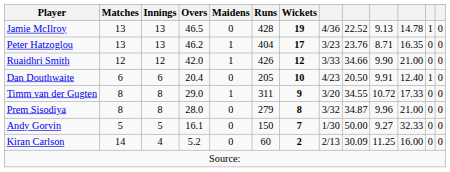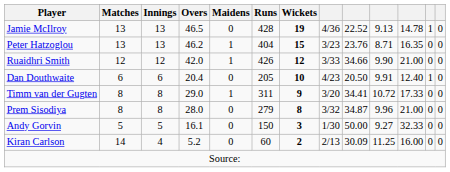 <table class="wikitable" style="text-align:center">
 <tr>
 <th>Player</th>
 <th>Matches</th>
 <th>Innings</th>
 <th>Overs</th>
 <th>Maidens</th>
 <th>Runs</th>
 <th>Wickets</th>
 <th></th>
 <th></th>
 <th></th>
 <th></th>
 <th></th>
 <th></th>
 </tr>
 <tr>
 <td align="left"><a href='#'>Jamie McIlroy</a></td>
 <td>13</td>
 <td>13</td>
 <td>46.5</td>
 <td>0</td>
 <td>428</td>
 <td><strong>19</strong></td>
 <td>4/36</td>
 <td>22.52</td>
 <td>9.13</td>
 <td>14.78</td>
 <td>1</td>
 <td>0</td>
 </tr>
 <tr>
 <td align="left"><a href='#'>Peter Hatzoglou</a></td>
 <td>13</td>
 <td>13</td>
 <td>46.2</td>
 <td>1</td>
 <td>404</td>
-<td><strong>17</strong></td>
+<td><strong>15</strong></td>
 <td>3/23</td>
 <td>23.76</td>
 <td>8.71</td>
 <td>16.35</td>
 <td>0</td>
 <td>0</td>
 </tr>
 <tr>
 <td align="left"><a href='#'>Ruaidhri Smith</a></td>
 <td>12</td>
 <td>12</td>
 <td>42.0</td>
 <td>1</td>
 <td>426</td>
 <td><strong>12</strong></td>
 <td>3/33</td>
 <td>34.66</td>
 <td>9.90</td>
 <td>21.00</td>
 <td>0</td>
 <td>0</td>
 </tr>
 <tr>
 <td align="left"><a href='#'>Dan Douthwaite</a></td>
 <td>6</td>
 <td>6</td>
 <td>20.4</td>
 <td>0</td>
 <td>205</td>
 <td><strong>10</strong></td>
 <td>4/23</td>
 <td>20.50</td>
 <td>9.91</td>
 <td>12.40</td>
 <td>1</td>
 <td>0</td>
 </tr>
 <tr>
 <td align="left"><a href='#'>Timm van der Gugten</a></td>
 <td>8</td>
 <td>8</td>
 <td>29.0</td>
 <td>1</td>
 <td>311</td>
 <td><strong>9</strong></td>
 <td>3/20</td>
-<td>34.55</td>
+<td>34.41</td>
 <td>10.72</td>
 <td>17.33</td>
 <td>0</td>
 <td>0</td>
 </tr>
 <tr>
 <td align="left"><a href='#'>Prem Sisodiya</a></td>
 <td>8</td>
 <td>8</td>
 <td>28.0</td>
 <td>0</td>
 <td>279</td>
 <td><strong>8</strong></td>
 <td>3/32</td>
 <td>34.87</td>
 <td>9.96</td>
 <td>21.00</td>
 <td>0</td>
 <td>0</td>
 </tr>
 <tr>
 <td align="left"><a href='#'>Andy Gorvin</a></td>
 <td>5</td>
 <td>5</td>
 <td>16.1</td>
 <td>0</td>
 <td>150</td>
-<td><strong>7</strong></td>
+<td><strong>3</strong></td>
 <td>1/30</td>
 <td>50.00</td>
 <td>9.27</td>
 <td>32.33</td>
 <td>0</td>
 <td>0</td>
 </tr>
 <tr>
 <td align="left"><a href='#'>Kiran Carlson</a></td>
 <td>14</td>
 <td>4</td>
 <td>5.2</td>
 <td>0</td>
 <td>60</td>
 <td><strong>2</strong></td>
 <td>2/13</td>
 <td>30.09</td>
 <td>11.25</td>
 <td>16.00</td>
 <td>0</td>
 <td>0</td>
 </tr>
 <tr>
 <td colspan="14">Source: </td>
 </tr>
 </table>
